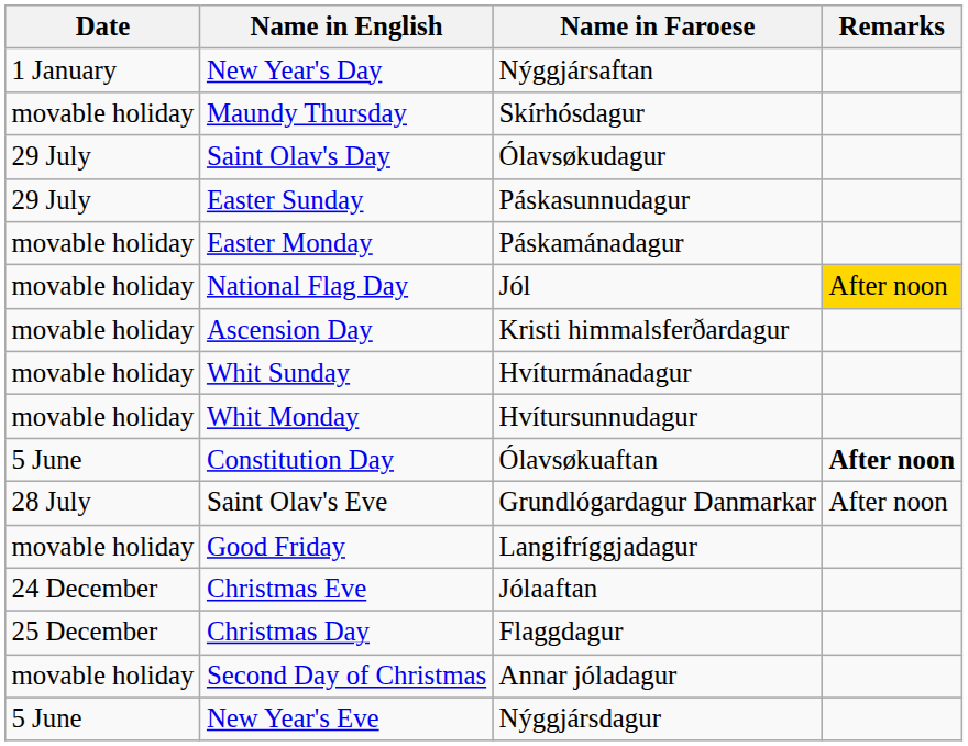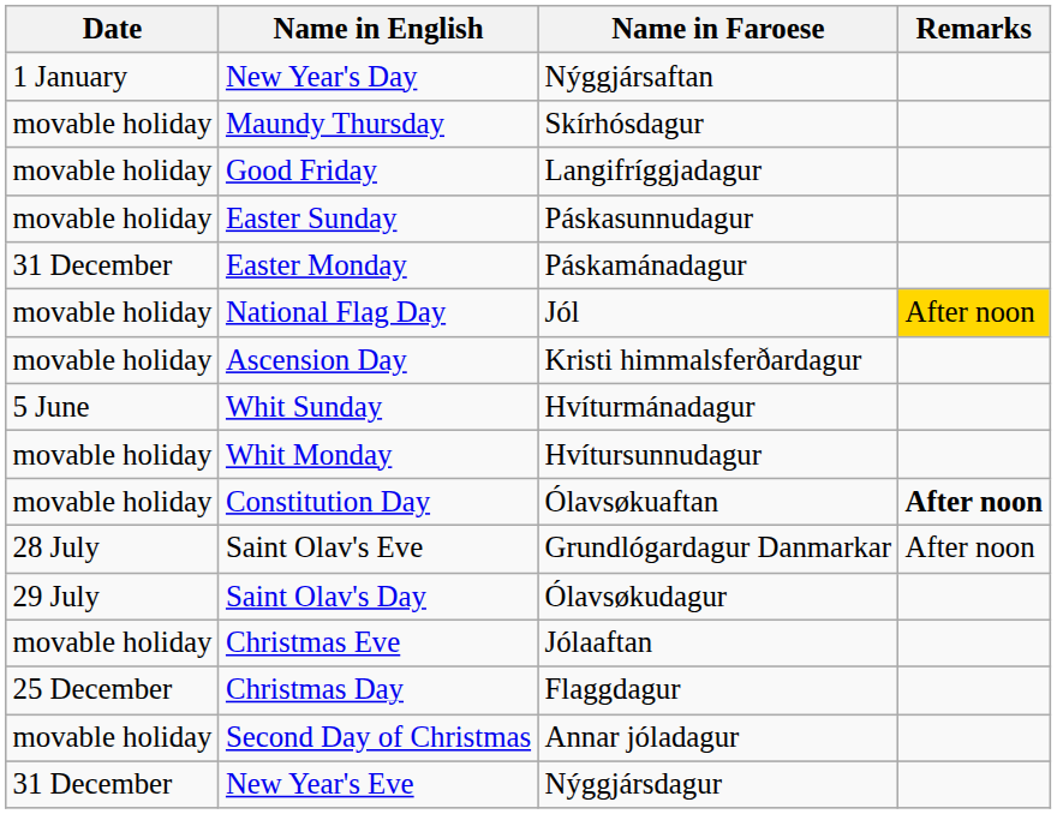 <table class="wikitable">
 <tr>
 <th>Date</th>
 <th>Name in English</th>
 <th>Name in Faroese</th>
 <th>Remarks</th>
 </tr>
 <tr>
 <td>1 January</td>
 <td><a href='#'>New Year's Day</a></td>
 <td>Nýggjársaftan</td>
 <td></td>
 </tr>
 <tr>
 <td>movable holiday</td>
 <td><a href='#'>Maundy Thursday</a></td>
 <td>Skírhósdagur</td>
 <td></td>
 </tr>
 <tr>
-<td>29 July</td>
-<td><a href='#'>Saint Olav's Day</a></td>
-<td>Ólavsøkudagur</td>
+<td>movable holiday</td>
+<td><a href='#'>Good Friday</a></td>
+<td>Langifríggjadagur</td>
 <td></td>
 </tr>
 <tr>
-<td>29 July</td>
+<td>movable holiday</td>
 <td><a href='#'>Easter Sunday</a></td>
 <td>Páskasunnudagur</td>
 <td></td>
 </tr>
 <tr>
-<td>movable holiday</td>
+<td>31 December</td>
 <td><a href='#'>Easter Monday</a></td>
 <td>Páskamánadagur</td>
 <td></td>
 </tr>
 <tr>
 <td>movable holiday</td>
 <td><a href='#'>National Flag Day</a></td>
 <td>Jól</td>
 <td style="background: gold;">After noon</td>
 </tr>
 <tr>
 <td>movable holiday</td>
 <td><a href='#'>Ascension Day</a></td>
 <td>Kristi himmalsferðardagur</td>
 <td></td>
 </tr>
 <tr>
-<td>movable holiday</td>
+<td>5 June</td>
 <td><a href='#'>Whit Sunday</a></td>
 <td>Hvíturmánadagur</td>
 <td></td>
 </tr>
 <tr>
 <td>movable holiday</td>
 <td><a href='#'>Whit Monday</a></td>
 <td>Hvítursunnudagur</td>
 <td></td>
 </tr>
 <tr>
-<td>5 June</td>
+<td>movable holiday</td>
 <td><a href='#'>Constitution Day</a></td>
 <td>Ólavsøkuaftan</td>
 <td><strong>After noon</strong></td>
 </tr>
 <tr>
 <td>28 July</td>
 <td>Saint Olav's Eve</td>
 <td>Grundlógardagur Danmarkar</td>
 <td>After noon</td>
 </tr>
 <tr>
-<td>movable holiday</td>
-<td><a href='#'>Good Friday</a></td>
-<td>Langifríggjadagur</td>
+<td>29 July</td>
+<td><a href='#'>Saint Olav's Day</a></td>
+<td>Ólavsøkudagur</td>
 <td></td>
 </tr>
 <tr>
-<td>24 December</td>
+<td>movable holiday</td>
 <td><a href='#'>Christmas Eve</a></td>
 <td>Jólaaftan</td>
 <td></td>
 </tr>
 <tr>
 <td>25 December</td>
 <td><a href='#'>Christmas Day</a></td>
 <td>Flaggdagur</td>
 <td></td>
 </tr>
 <tr>
 <td>movable holiday</td>
 <td><a href='#'>Second Day of Christmas</a></td>
 <td>Annar jóladagur</td>
 <td></td>
 </tr>
 <tr>
-<td>5 June</td>
+<td>31 December</td>
 <td><a href='#'>New Year's Eve</a></td>
 <td>Nýggjársdagur</td>
 <td></td>
 </tr>
 </table>
